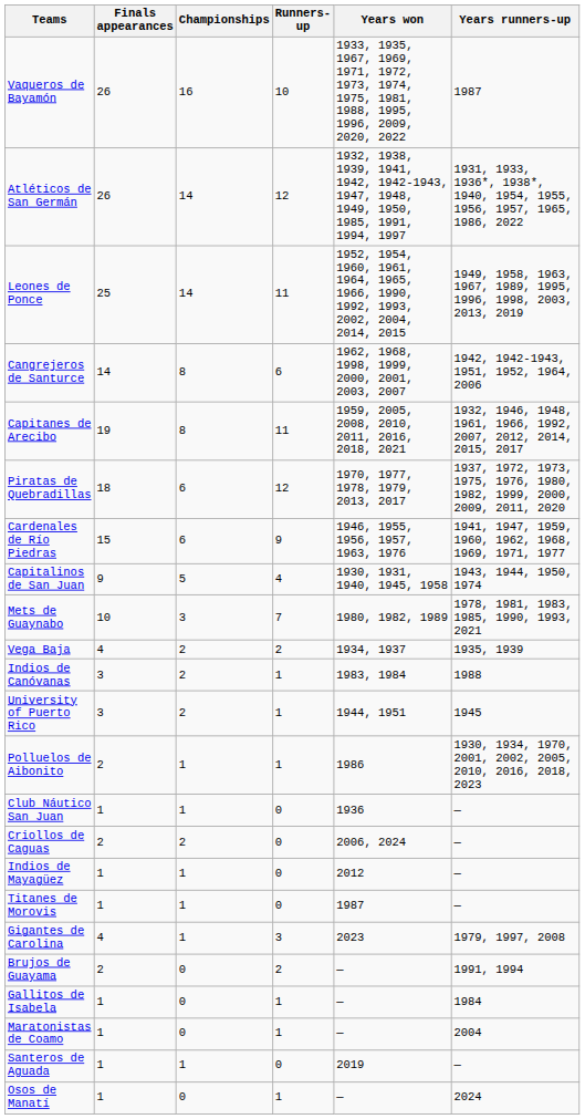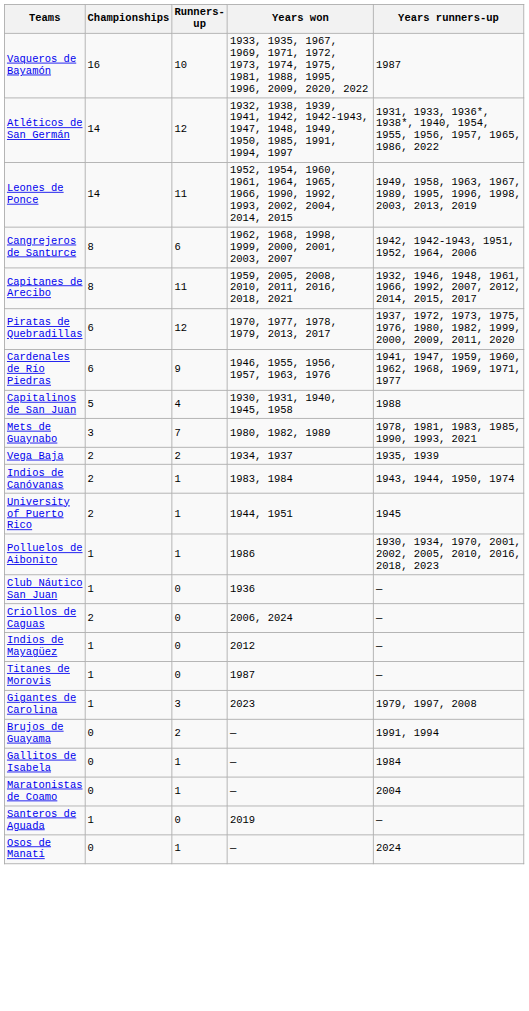 <table class="wikitable sortable" style="text-align:left; font-size:95%">
 <tr>
 <th>Teams</th>
-<th>Finals<br>appearances</th>
 <th>Championships</th>
 <th>Runners-up</th>
 <th class="unsortable" width="200">Years won</th>
 <th class="unsortable" width="200">Years runners-up</th>
 </tr>
 <tr>
 <td><a href='#'>Vaqueros de Bayamón</a></td>
-<td>26</td>
 <td>16</td>
 <td>10</td>
 <td>1933, 1935, 1967, 1969, 1971, 1972, 1973, 1974, 1975, 1981, 1988, 1995, 1996, 2009, 2020, 2022</td>
 <td>1987</td>
 </tr>
 <tr>
 <td><a href='#'>Atléticos de San Germán</a></td>
-<td>26</td>
 <td>14</td>
 <td>12</td>
 <td>1932, 1938, 1939, 1941, 1942, 1942-1943, 1947, 1948, 1949, 1950, 1985, 1991, 1994, 1997</td>
 <td>1931, 1933, 1936*, 1938*, 1940, 1954, 1955, 1956, 1957, 1965, 1986, 2022</td>
 </tr>
 <tr>
 <td><a href='#'>Leones de Ponce</a></td>
-<td>25</td>
 <td>14</td>
 <td>11</td>
 <td>1952, 1954, 1960, 1961, 1964, 1965, 1966, 1990, 1992, 1993, 2002, 2004, 2014, 2015</td>
 <td>1949, 1958, 1963, 1967, 1989, 1995, 1996, 1998, 2003, 2013, 2019</td>
 </tr>
 <tr>
 <td><a href='#'>Cangrejeros de Santurce</a></td>
-<td>14</td>
 <td>8</td>
 <td>6</td>
 <td>1962, 1968, 1998, 1999, 2000, 2001, 2003, 2007</td>
 <td>1942, 1942-1943, 1951, 1952, 1964, 2006</td>
 </tr>
 <tr>
 <td><a href='#'>Capitanes de Arecibo</a></td>
-<td>19</td>
 <td>8</td>
 <td>11</td>
 <td>1959, 2005, 2008, 2010, 2011, 2016, 2018, 2021</td>
 <td>1932, 1946, 1948, 1961, 1966, 1992, 2007, 2012, 2014, 2015, 2017</td>
 </tr>
 <tr>
 <td><a href='#'>Piratas de Quebradillas</a></td>
-<td>18</td>
 <td>6</td>
 <td>12</td>
 <td>1970, 1977, 1978, 1979, 2013, 2017</td>
 <td>1937, 1972, 1973, 1975, 1976, 1980, 1982, 1999, 2000, 2009, 2011, 2020</td>
 </tr>
 <tr>
 <td><a href='#'>Cardenales de Río Piedras</a></td>
-<td>15</td>
 <td>6</td>
 <td>9</td>
 <td>1946, 1955, 1956, 1957, 1963, 1976</td>
 <td>1941, 1947, 1959, 1960, 1962, 1968, 1969, 1971, 1977</td>
 </tr>
 <tr>
 <td><a href='#'>Capitalinos de San Juan</a></td>
-<td>9</td>
 <td>5</td>
 <td>4</td>
 <td>1930, 1931, 1940, 1945, 1958</td>
-<td>1943, 1944, 1950, 1974</td>
+<td>1988</td>
 </tr>
 <tr>
 <td><a href='#'>Mets de Guaynabo</a></td>
-<td>10</td>
 <td>3</td>
 <td>7</td>
 <td>1980, 1982, 1989</td>
 <td>1978, 1981, 1983, 1985, 1990, 1993, 2021</td>
 </tr>
 <tr>
 <td><a href='#'>Vega Baja</a></td>
-<td>4</td>
 <td>2</td>
 <td>2</td>
 <td>1934, 1937</td>
 <td>1935, 1939</td>
 </tr>
 <tr>
 <td><a href='#'>Indios de Canóvanas</a></td>
-<td>3</td>
 <td>2</td>
 <td>1</td>
 <td>1983, 1984</td>
-<td>1988</td>
+<td>1943, 1944, 1950, 1974</td>
 </tr>
 <tr>
 <td><a href='#'>University of Puerto Rico</a></td>
-<td>3</td>
 <td>2</td>
 <td>1</td>
 <td>1944, 1951</td>
 <td>1945</td>
 </tr>
 <tr>
 <td><a href='#'>Polluelos de Aibonito</a></td>
-<td>2</td>
 <td>1</td>
 <td>1</td>
 <td>1986</td>
 <td>1930, 1934, 1970, 2001, 2002, 2005, 2010, 2016, 2018, 2023</td>
 </tr>
 <tr>
 <td><a href='#'>Club Náutico San Juan</a></td>
 <td>1</td>
-<td>1</td>
 <td>0</td>
 <td>1936</td>
 <td>—</td>
 </tr>
 <tr>
 <td><a href='#'>Criollos de Caguas</a></td>
-<td>2</td>
 <td>2</td>
 <td>0</td>
 <td>2006, 2024</td>
 <td>—</td>
 </tr>
 <tr>
 <td><a href='#'>Indios de Mayagüez</a></td>
 <td>1</td>
-<td>1</td>
 <td>0</td>
 <td>2012</td>
 <td>—</td>
 </tr>
 <tr>
 <td><a href='#'>Titanes de Morovis</a></td>
 <td>1</td>
-<td>1</td>
 <td>0</td>
 <td>1987</td>
 <td>—</td>
 </tr>
 <tr>
 <td><a href='#'>Gigantes de Carolina</a></td>
-<td>4</td>
 <td>1</td>
 <td>3</td>
 <td>2023</td>
 <td>1979, 1997, 2008</td>
 </tr>
 <tr>
 <td><a href='#'>Brujos de Guayama</a></td>
-<td>2</td>
 <td>0</td>
 <td>2</td>
 <td>—</td>
 <td>1991, 1994</td>
 </tr>
 <tr>
 <td><a href='#'>Gallitos de Isabela</a></td>
-<td>1</td>
 <td>0</td>
 <td>1</td>
 <td>—</td>
 <td>1984</td>
 </tr>
 <tr>
 <td><a href='#'>Maratonistas de Coamo</a></td>
-<td>1</td>
 <td>0</td>
 <td>1</td>
 <td>—</td>
 <td>2004</td>
 </tr>
 <tr>
 <td><a href='#'>Santeros de Aguada</a></td>
 <td>1</td>
-<td>1</td>
 <td>0</td>
 <td>2019</td>
 <td>—</td>
 </tr>
 <tr>
 <td><a href='#'>Osos de Manatí</a></td>
-<td>1</td>
 <td>0</td>
 <td>1</td>
 <td>—</td>
 <td>2024</td>
 </tr>
 </table>
